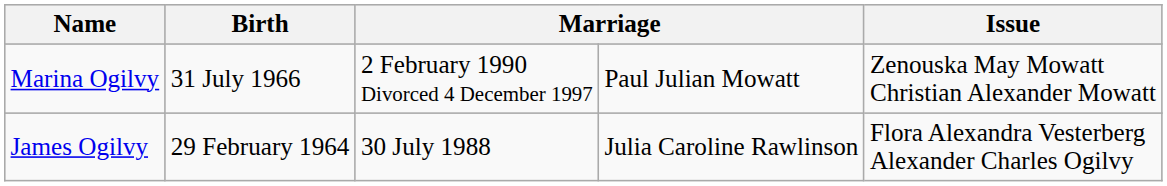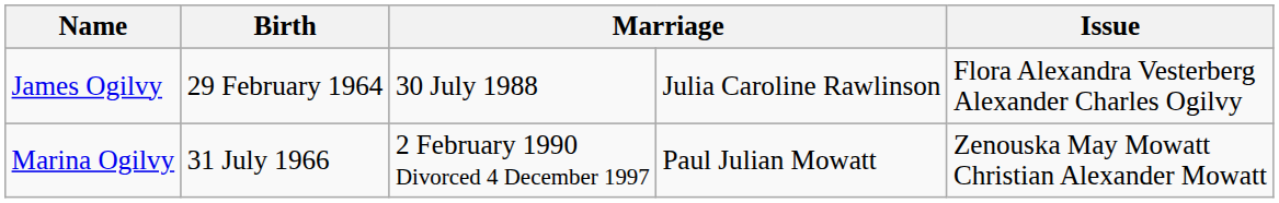 <table class="wikitable">
 <tr>
 <th>Name</th>
 <th>Birth</th>
 <th colspan="2">Marriage</th>
 <th>Issue</th>
 </tr>
 <tr>
+<td><a href='#'>James Ogilvy</a></td>
+<td>29 February 1964</td>
+<td>30 July 1988</td>
+<td>Julia Caroline Rawlinson</td>
+<td>Flora Alexandra Vesterberg<br>Alexander Charles Ogilvy</td>
+</tr>
+<tr>
 <td><a href='#'>Marina Ogilvy</a></td>
 <td>31 July 1966</td>
 <td>2 February 1990<br><small>Divorced 4 December 1997</small></td>
 <td>Paul Julian Mowatt</td>
 <td>Zenouska May Mowatt<br>Christian Alexander Mowatt</td>
 </tr>
-<tr>
-<td><a href='#'>James Ogilvy</a></td>
-<td>29 February 1964</td>
-<td>30 July 1988</td>
-<td>Julia Caroline Rawlinson</td>
-<td>Flora Alexandra Vesterberg<br>Alexander Charles Ogilvy</td>
-</tr>
 </table>
